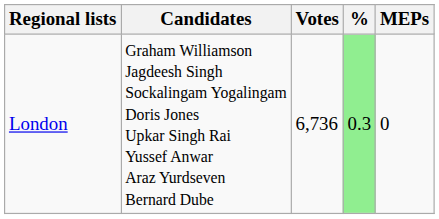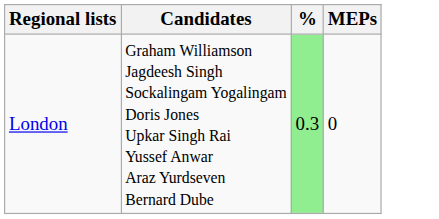 <table class="wikitable">
 <tr>
 <th>Regional lists</th>
 <th>Candidates</th>
-<th>Votes</th>
 <th>%</th>
 <th>MEPs</th>
 </tr>
 <tr>
 <td><a href='#'>London</a></td>
 <td><small>Graham Williamson<br>Jagdeesh Singh<br>Sockalingam Yogalingam<br>Doris Jones<br>Upkar Singh Rai<br>Yussef Anwar<br>Araz Yurdseven<br>Bernard Dube</small></td>
-<td>6,736</td>
 <td style="background: lightgreen;">0.3</td>
 <td>0</td>
 </tr>
 </table>
